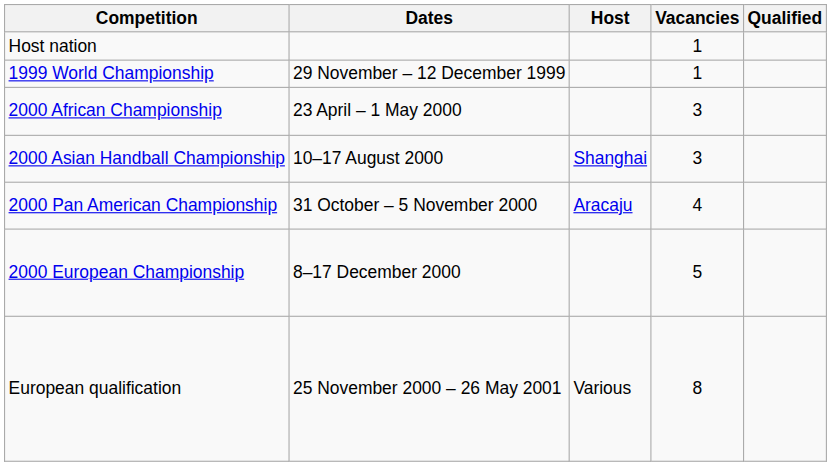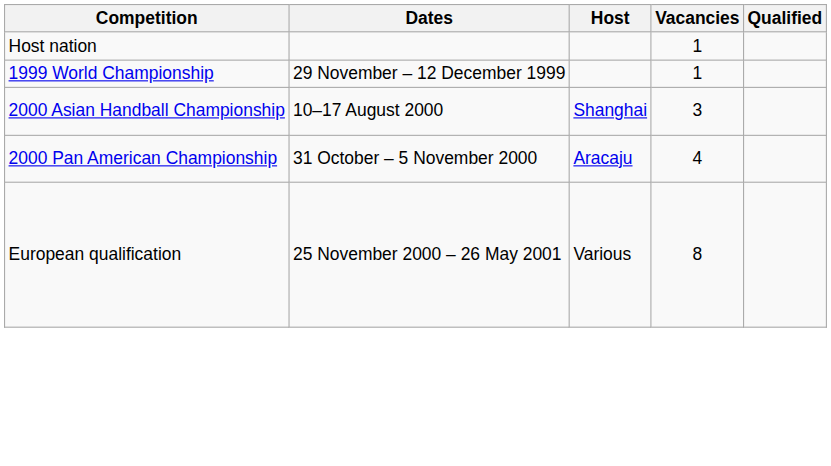 <table class="wikitable">
 <tr>
 <th>Competition</th>
 <th>Dates</th>
 <th>Host</th>
 <th>Vacancies</th>
 <th>Qualified</th>
 </tr>
 <tr>
 <td>Host nation</td>
 <td></td>
 <td></td>
 <td style="text-align: center;">1</td>
 <td></td>
 </tr>
 <tr>
 <td><a href='#'>1999 World Championship</a></td>
 <td>29 November – 12 December 1999</td>
 <td><br></td>
 <td style="text-align: center;">1</td>
 <td></td>
 </tr>
 <tr>
-<td><a href='#'>2000 African Championship</a></td>
-<td>23 April – 1 May 2000</td>
-<td></td>
-<td style="text-align: center;">3</td>
-<td><br><br></td>
-</tr>
-<tr>
 <td><a href='#'>2000 Asian Handball Championship</a></td>
 <td>10–17 August 2000</td>
 <td> <a href='#'>Shanghai</a></td>
 <td style="text-align: center;">3</td>
 <td><br><br></td>
 </tr>
 <tr>
 <td><a href='#'>2000 Pan American Championship</a></td>
 <td>31 October – 5 November 2000</td>
 <td> <a href='#'>Aracaju</a></td>
 <td style="text-align: center;">4</td>
 <td><br><br></td>
 </tr>
 <tr>
-<td><a href='#'>2000 European Championship</a></td>
-<td>8–17 December 2000</td>
-<td></td>
-<td style="text-align: center;">5</td>
-<td><br><br><br><br></td>
-</tr>
-<tr>
 <td>European qualification</td>
 <td>25 November 2000 – 26 May 2001</td>
 <td>Various</td>
 <td style="text-align: center;">8</td>
 <td><br><br><br><br><br><br><br></td>
 </tr>
 </table>
